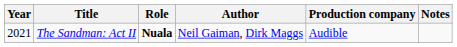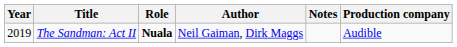 <table class="wikitable">
 <tr>
 <th>Year</th>
 <th>Title</th>
 <th>Role</th>
 <th>Author</th>
+<th class="unsortable">Notes</th>
 <th>Production company</th>
-<th class="unsortable">Notes</th>
 </tr>
 <tr>
-<td>2021</td>
+<td>2019</td>
 <td><em><a href='#'>The Sandman: Act II</a></em></td>
 <td><strong>Nuala</strong></td>
 <td><a href='#'>Neil Gaiman</a>, <a href='#'>Dirk Maggs</a></td>
+<td></td>
 <td><a href='#'>Audible</a></td>
-<td></td>
 </tr>
 </table>
